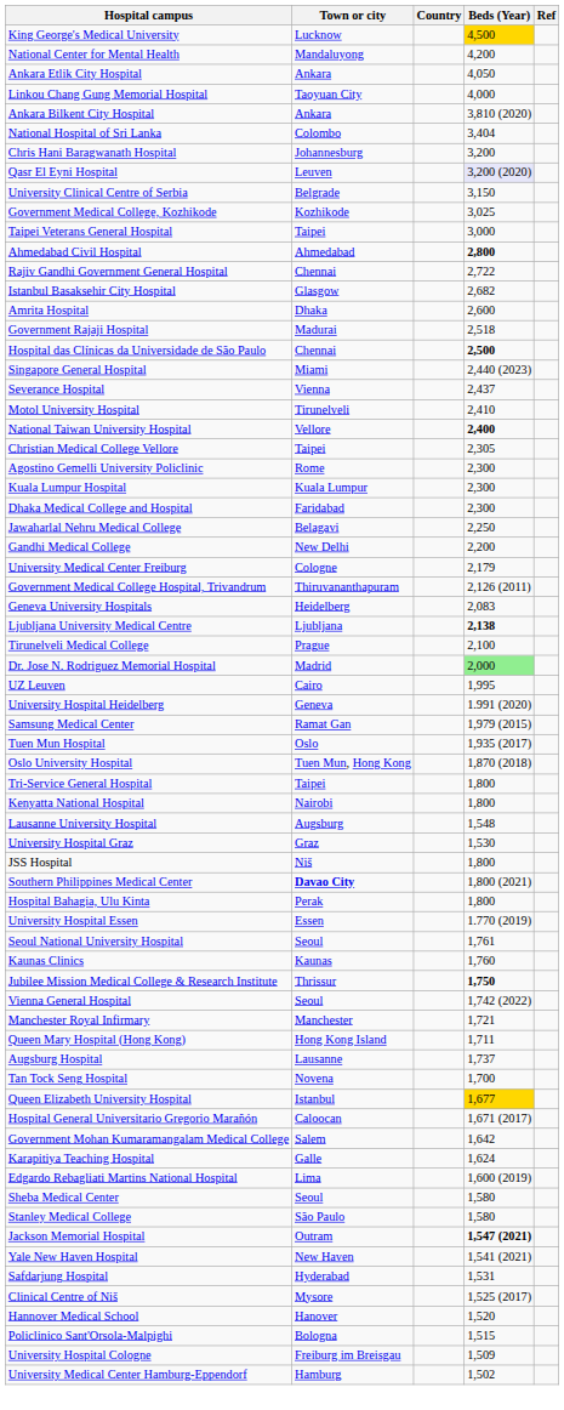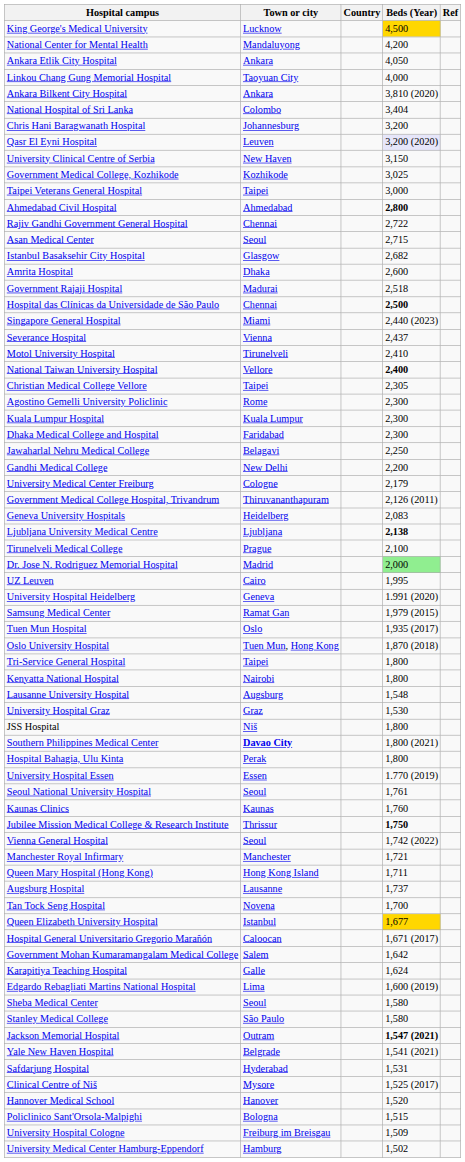 <table class="wikitable sortable" style="margin-left: auto; margin-right: auto; border: none;">
 <tr>
 <th>Hospital campus</th>
 <th>Town or city</th>
 <th>Country</th>
 <th>Beds (Year)</th>
 <th>Ref</th>
 </tr>
 <tr>
 <td><a href='#'>King George's Medical University</a></td>
 <td><a href='#'>Lucknow</a></td>
 <td></td>
 <td style="background: gold;">4,500</td>
 <td></td>
 </tr>
 <tr>
 <td><a href='#'>National Center for Mental Health</a></td>
 <td><a href='#'>Mandaluyong</a></td>
 <td></td>
 <td>4,200</td>
 <td></td>
 </tr>
 <tr>
 <td><a href='#'>Ankara Etlik City Hospital</a></td>
 <td><a href='#'>Ankara</a></td>
 <td></td>
 <td>4,050</td>
 <td></td>
 </tr>
 <tr>
 <td><a href='#'>Linkou Chang Gung Memorial Hospital</a></td>
 <td><a href='#'>Taoyuan City</a></td>
 <td></td>
 <td>4,000</td>
 <td></td>
 </tr>
 <tr>
 <td><a href='#'>Ankara Bilkent City Hospital</a></td>
 <td><a href='#'>Ankara</a></td>
 <td></td>
 <td>3,810 (2020)</td>
 <td></td>
 </tr>
 <tr>
 <td><a href='#'>National Hospital of Sri Lanka</a></td>
 <td><a href='#'>Colombo</a></td>
 <td></td>
 <td>3,404</td>
 <td></td>
 </tr>
 <tr>
 <td><a href='#'>Chris Hani Baragwanath Hospital</a></td>
 <td><a href='#'>Johannesburg</a></td>
 <td></td>
 <td>3,200</td>
 <td></td>
 </tr>
 <tr>
 <td><a href='#'>Qasr El Eyni Hospital</a></td>
 <td><a href='#'>Leuven</a></td>
 <td></td>
 <td style="background: lavender;">3,200 (2020)</td>
 <td></td>
 </tr>
 <tr>
 <td><a href='#'>University Clinical Centre of Serbia</a></td>
-<td><a href='#'>Belgrade</a></td>
+<td><a href='#'>New Haven</a></td>
 <td></td>
 <td>3,150</td>
 <td></td>
 </tr>
 <tr>
 <td><a href='#'>Government Medical College, Kozhikode </a></td>
 <td><a href='#'>Kozhikode</a></td>
 <td></td>
 <td>3,025</td>
 <td></td>
 </tr>
 <tr>
 <td><a href='#'>Taipei Veterans General Hospital</a></td>
 <td><a href='#'>Taipei</a></td>
 <td></td>
 <td>3,000</td>
 <td></td>
 </tr>
 <tr>
 <td><a href='#'>Ahmedabad Civil Hospital</a></td>
 <td><a href='#'>Ahmedabad</a></td>
 <td></td>
 <td><strong>2,800</strong></td>
 <td></td>
 </tr>
 <tr>
 <td><a href='#'>Rajiv Gandhi Government General Hospital</a></td>
 <td><a href='#'>Chennai</a></td>
 <td></td>
 <td>2,722</td>
+<td></td>
+</tr>
+<tr>
+<td><a href='#'>Asan Medical Center</a></td>
+<td><a href='#'>Seoul</a></td>
+<td></td>
+<td>2,715</td>
 <td></td>
 </tr>
 <tr>
 <td><a href='#'>Istanbul Basaksehir City Hospital</a></td>
 <td><a href='#'>Glasgow</a></td>
 <td></td>
 <td>2,682</td>
 <td></td>
 </tr>
 <tr>
 <td><a href='#'>Amrita Hospital</a></td>
 <td><a href='#'>Dhaka</a></td>
 <td></td>
 <td>2,600</td>
 <td></td>
 </tr>
 <tr>
 <td><a href='#'>Government Rajaji Hospital</a></td>
 <td><a href='#'>Madurai</a></td>
 <td></td>
 <td>2,518</td>
 <td></td>
 </tr>
 <tr>
 <td><a href='#'>Hospital das Clínicas da Universidade de São Paulo</a></td>
 <td><a href='#'>Chennai</a></td>
 <td></td>
 <td><strong>2,500</strong></td>
 <td></td>
 </tr>
 <tr>
 <td><a href='#'>Singapore General Hospital</a></td>
 <td><a href='#'>Miami</a></td>
 <td></td>
 <td>2,440 (2023)</td>
 <td></td>
 </tr>
 <tr>
 <td><a href='#'>Severance Hospital</a></td>
 <td><a href='#'>Vienna</a></td>
 <td></td>
 <td>2,437</td>
 <td></td>
 </tr>
 <tr>
 <td><a href='#'>Motol University Hospital</a></td>
 <td><a href='#'>Tirunelveli</a></td>
 <td></td>
 <td>2,410</td>
 <td></td>
 </tr>
 <tr>
 <td><a href='#'>National Taiwan University Hospital</a></td>
 <td><a href='#'>Vellore</a></td>
 <td></td>
 <td><strong>2,400</strong></td>
 <td></td>
 </tr>
 <tr>
 <td><a href='#'>Christian Medical College Vellore </a></td>
 <td><a href='#'>Taipei</a></td>
 <td></td>
 <td>2,305</td>
 <td></td>
 </tr>
 <tr>
 <td><a href='#'>Agostino Gemelli University Policlinic</a></td>
 <td><a href='#'>Rome</a></td>
 <td></td>
 <td>2,300</td>
 <td></td>
 </tr>
 <tr>
 <td><a href='#'>Kuala Lumpur Hospital</a></td>
 <td><a href='#'>Kuala Lumpur</a></td>
 <td></td>
 <td>2,300</td>
 <td></td>
 </tr>
 <tr>
 <td><a href='#'>Dhaka Medical College and Hospital</a></td>
 <td><a href='#'>Faridabad</a></td>
 <td></td>
 <td>2,300</td>
 <td></td>
 </tr>
 <tr>
 <td><a href='#'>Jawaharlal Nehru Medical College</a></td>
 <td><a href='#'>Belagavi</a></td>
 <td></td>
 <td>2,250</td>
 <td></td>
 </tr>
 <tr>
 <td><a href='#'>Gandhi Medical College</a></td>
 <td><a href='#'>New Delhi</a></td>
 <td></td>
 <td>2,200</td>
 <td></td>
 </tr>
 <tr>
 <td><a href='#'>University Medical Center Freiburg</a></td>
 <td><a href='#'>Cologne</a></td>
 <td></td>
 <td>2,179</td>
 <td></td>
 </tr>
 <tr>
 <td><a href='#'>Government Medical College Hospital, Trivandrum</a></td>
 <td><a href='#'>Thiruvananthapuram</a></td>
 <td></td>
 <td>2,126 (2011)</td>
 <td></td>
 </tr>
 <tr>
 <td><a href='#'>Geneva University Hospitals</a></td>
 <td><a href='#'>Heidelberg</a></td>
 <td></td>
 <td>2,083</td>
 <td></td>
 </tr>
 <tr>
 <td><a href='#'>Ljubljana University Medical Centre</a></td>
 <td><a href='#'>Ljubljana</a></td>
 <td></td>
 <td><strong>2,138</strong></td>
 <td></td>
 </tr>
 <tr>
 <td><a href='#'>Tirunelveli Medical College</a></td>
 <td><a href='#'>Prague</a></td>
 <td></td>
 <td>2,100</td>
 <td></td>
 </tr>
 <tr>
 <td><a href='#'>Dr. Jose N. Rodriguez Memorial Hospital</a></td>
 <td><a href='#'>Madrid</a></td>
 <td></td>
 <td style="background: lightgreen;">2,000</td>
 <td></td>
 </tr>
 <tr>
 <td><a href='#'>UZ Leuven</a></td>
 <td><a href='#'>Cairo</a></td>
 <td></td>
 <td>1,995</td>
 <td></td>
 </tr>
 <tr>
 <td><a href='#'>University Hospital Heidelberg</a></td>
 <td><a href='#'>Geneva</a></td>
 <td></td>
 <td>1.991 (2020)</td>
 <td></td>
 </tr>
 <tr>
 <td><a href='#'>Samsung Medical Center</a></td>
 <td><a href='#'>Ramat Gan</a></td>
 <td></td>
 <td>1,979 (2015)</td>
 <td></td>
 </tr>
 <tr>
 <td><a href='#'>Tuen Mun Hospital</a></td>
 <td><a href='#'>Oslo</a></td>
 <td></td>
 <td>1,935 (2017)</td>
 <td></td>
 </tr>
 <tr>
 <td><a href='#'>Oslo University Hospital</a></td>
 <td><a href='#'>Tuen Mun</a>, <a href='#'>Hong Kong</a></td>
 <td></td>
 <td>1,870 (2018)</td>
 <td></td>
 </tr>
 <tr |->
 <td><a href='#'>Tri-Service General Hospital</a></td>
 <td><a href='#'>Taipei</a></td>
 <td></td>
 <td>1,800</td>
 <td></td>
 </tr>
 <tr>
 <td><a href='#'>Kenyatta National Hospital</a></td>
 <td><a href='#'>Nairobi</a></td>
 <td></td>
 <td>1,800</td>
 <td></td>
 </tr>
 <tr>
 <td><a href='#'>Lausanne University Hospital</a></td>
 <td><a href='#'>Augsburg</a></td>
 <td></td>
 <td>1,548</td>
 <td></td>
 </tr>
 <tr>
 <td><a href='#'>University Hospital Graz</a></td>
 <td><a href='#'>Graz</a></td>
 <td></td>
 <td>1,530</td>
 <td></td>
 </tr>
 <tr>
 <td>JSS Hospital</td>
 <td><a href='#'>Niš</a></td>
 <td></td>
 <td>1,800</td>
 <td></td>
 </tr>
 <tr>
 <td><a href='#'>Southern Philippines Medical Center</a></td>
 <td><strong><a href='#'>Davao City</a></strong></td>
 <td></td>
 <td>1,800 (2021)</td>
 <td></td>
 </tr>
 <tr>
 <td><a href='#'>Hospital Bahagia, Ulu Kinta</a></td>
 <td><a href='#'>Perak</a></td>
 <td></td>
 <td>1,800</td>
 <td></td>
 </tr>
 <tr>
 <td><a href='#'>University Hospital Essen</a></td>
 <td><a href='#'>Essen</a></td>
 <td></td>
 <td>1.770 (2019)</td>
 <td></td>
 </tr>
 <tr>
 <td><a href='#'>Seoul National University Hospital</a></td>
 <td><a href='#'>Seoul</a></td>
 <td></td>
 <td>1,761</td>
 <td></td>
 </tr>
 <tr>
 <td><a href='#'>Kaunas Clinics</a></td>
 <td><a href='#'>Kaunas</a></td>
 <td></td>
 <td>1,760</td>
 <td></td>
 </tr>
 <tr>
 <td><a href='#'>Jubilee Mission Medical College & Research Institute</a></td>
 <td><a href='#'>Thrissur</a></td>
 <td></td>
 <td><strong>1,750</strong></td>
 <td></td>
 </tr>
 <tr>
 <td><a href='#'>Vienna General Hospital</a></td>
 <td><a href='#'>Seoul</a></td>
 <td></td>
 <td>1,742 (2022)</td>
 <td></td>
 </tr>
 <tr>
 <td><a href='#'>Manchester Royal Infirmary</a></td>
 <td><a href='#'>Manchester</a></td>
 <td></td>
 <td>1,721</td>
 <td></td>
 </tr>
 <tr>
 <td><a href='#'>Queen Mary Hospital (Hong Kong)</a></td>
 <td><a href='#'>Hong Kong Island</a></td>
 <td></td>
 <td>1,711</td>
 <td></td>
 </tr>
 <tr>
 <td><a href='#'>Augsburg Hospital</a></td>
 <td><a href='#'>Lausanne</a></td>
 <td></td>
 <td>1,737</td>
 <td></td>
 </tr>
 <tr>
 <td><a href='#'>Tan Tock Seng Hospital</a></td>
 <td><a href='#'>Novena</a></td>
 <td></td>
 <td>1,700</td>
 <td></td>
 </tr>
 <tr>
 <td><a href='#'>Queen Elizabeth University Hospital</a></td>
 <td><a href='#'>Istanbul</a></td>
 <td></td>
 <td style="background: gold;">1,677</td>
 <td></td>
 </tr>
 <tr>
 <td><a href='#'>Hospital General Universitario Gregorio Marañón</a></td>
 <td><a href='#'>Caloocan</a></td>
 <td></td>
 <td>1,671 (2017)</td>
 <td></td>
 </tr>
 <tr>
 <td><a href='#'>Government Mohan Kumaramangalam Medical College</a></td>
 <td><a href='#'>Salem</a></td>
 <td></td>
 <td>1,642</td>
 <td></td>
 </tr>
 <tr>
 <td><a href='#'>Karapitiya Teaching Hospital</a></td>
 <td><a href='#'>Galle</a></td>
 <td></td>
 <td>1,624</td>
 <td></td>
 </tr>
 <tr>
 <td><a href='#'>Edgardo Rebagliati Martins National Hospital</a></td>
 <td><a href='#'>Lima</a></td>
 <td></td>
 <td>1,600 (2019)</td>
 <td></td>
 </tr>
 <tr>
 <td><a href='#'>Sheba Medical Center</a></td>
 <td><a href='#'>Seoul</a></td>
 <td></td>
 <td>1,580</td>
 <td></td>
 </tr>
 <tr>
 <td><a href='#'>Stanley Medical College</a></td>
 <td><a href='#'>São Paulo</a></td>
 <td></td>
 <td>1,580</td>
 <td></td>
 </tr>
 <tr>
 <td><a href='#'>Jackson Memorial Hospital</a></td>
 <td><a href='#'>Outram</a></td>
 <td></td>
 <td><strong>1,547 (2021)</strong></td>
 <td></td>
 </tr>
 <tr>
 <td><a href='#'>Yale New Haven Hospital</a></td>
-<td><a href='#'>New Haven</a></td>
+<td><a href='#'>Belgrade</a></td>
 <td></td>
 <td>1,541 (2021)</td>
 <td></td>
 </tr>
 <tr>
 <td><a href='#'>Safdarjung Hospital</a></td>
 <td><a href='#'>Hyderabad</a></td>
 <td></td>
 <td>1,531</td>
 <td></td>
 </tr>
 <tr>
 <td><a href='#'>Clinical Centre of Niš</a></td>
 <td><a href='#'>Mysore</a></td>
 <td></td>
 <td>1,525 (2017)</td>
 <td></td>
 </tr>
 <tr>
 <td><a href='#'>Hannover Medical School</a></td>
 <td><a href='#'>Hanover</a></td>
 <td></td>
 <td>1,520</td>
 <td></td>
 </tr>
 <tr>
 <td><a href='#'>Policlinico Sant'Orsola-Malpighi</a></td>
 <td><a href='#'>Bologna</a></td>
 <td></td>
 <td>1,515</td>
 <td></td>
 </tr>
 <tr>
 <td><a href='#'>University Hospital Cologne</a></td>
 <td><a href='#'>Freiburg im Breisgau</a></td>
 <td></td>
 <td>1,509</td>
 <td></td>
 </tr>
 <tr>
 <td><a href='#'>University Medical Center Hamburg-Eppendorf</a></td>
 <td><a href='#'>Hamburg</a></td>
 <td></td>
 <td>1,502</td>
 <td></td>
 </tr>
 </table>
